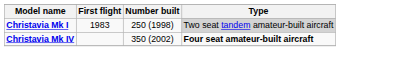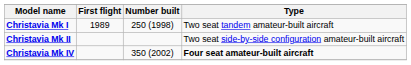 <table class="wikitable" align=center style="font-size:90%;">
 <tr>
 </tr>
 <tr style="background:#efefef;">
 <th>Model name</th>
 <th>First flight</th>
 <th>Number built</th>
 <th>Type</th>
 </tr>
 <tr>
 <td align=left><strong><a href='#'>Christavia Mk I</a></strong></td>
-<td align=center>1983</td>
+<td align=center>1989</td>
 <td align=center>250 (1998)</td>
-<td align=left style="background: lightgrey;">Two seat <a href='#'>tandem</a> amateur-built aircraft</td>
+<td align=left>Two seat <a href='#'>tandem</a> amateur-built aircraft</td>
+</tr>
+<tr>
+<td align=left><strong><a href='#'>Christavia Mk II</a></strong></td>
+<td align=center></td>
+<td align=center></td>
+<td align=left>Two seat <a href='#'>side-by-side configuration</a> amateur-built aircraft</td>
 </tr>
 <tr>
 <td align=left><strong><a href='#'>Christavia Mk IV</a></strong></td>
 <td align=center></td>
 <td align=center>350 (2002)</td>
 <td align=left><strong>Four seat amateur-built aircraft</strong></td>
 </tr>
 <tr>
 </tr>
 </table>
